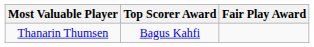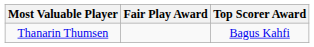 <table class="wikitable" style="text-align:center; margin:auto;">
 <tr>
 <th>Most Valuable Player</th>
+<th>Fair Play Award</th>
 <th>Top Scorer Award</th>
-<th>Fair Play Award</th>
 </tr>
 <tr>
 <td> <a href='#'>Thanarin Thumsen</a></td>
+<td></td>
 <td> <a href='#'>Bagus Kahfi</a></td>
-<td></td>
 </tr>
 </table>
